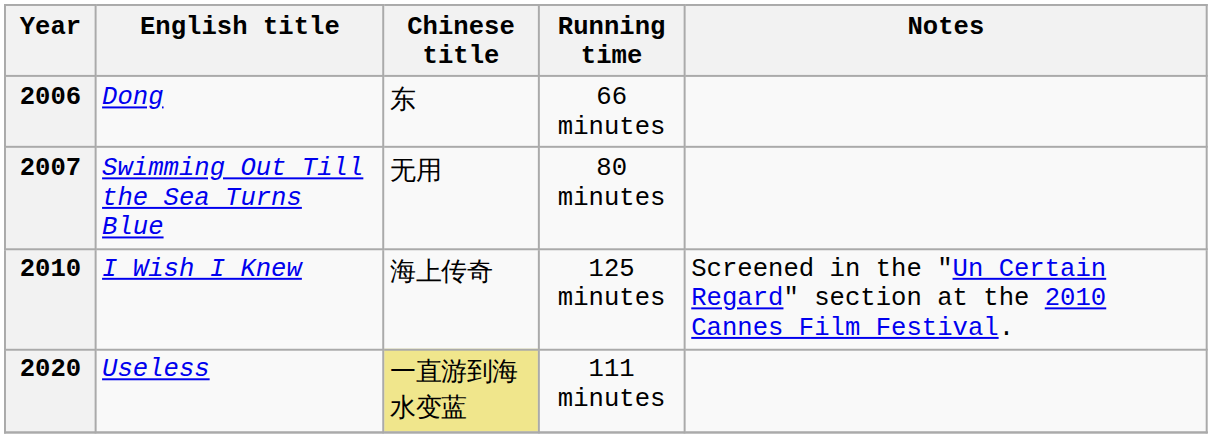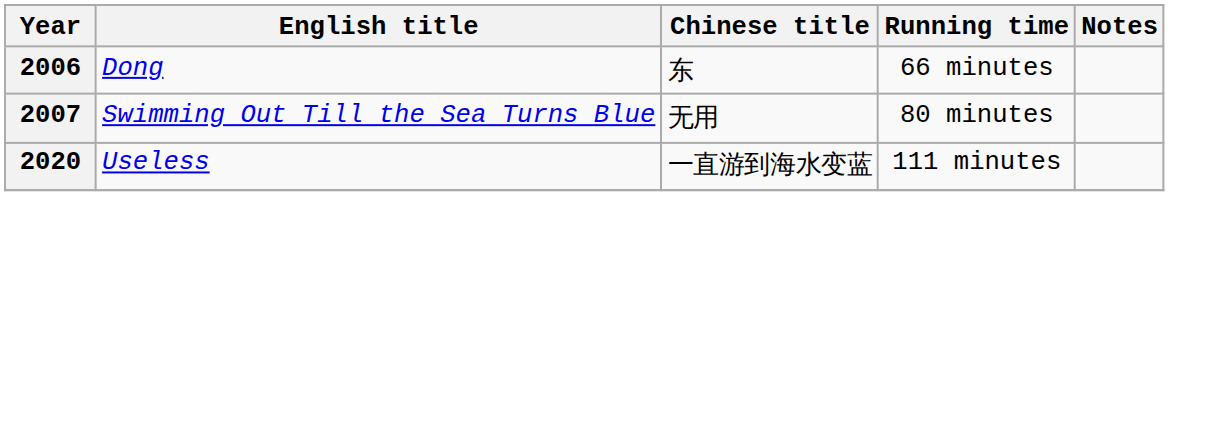 <table class="wikitable">
 <tr>
 <th align="left" valign="top" width="40">Year</th>
 <th align="left" valign="top">English title</th>
 <th align="left" valign="top">Chinese title</th>
 <th align="left" valign="top">Running time</th>
 <th align="left" valign="top">Notes</th>
 </tr>
 <tr>
 <th align="left" valign="top">2006</th>
 <td align="left" valign="top"><em><a href='#'>Dong</a></em></td>
 <td align="left" valign="top">东</td>
 <td align="center" valign="top">66 minutes</td>
 <td align="left" valign="top"></td>
 </tr>
 <tr>
 <th align="left" valign="top">2007</th>
 <td align="left" valign="top"><em><a href='#'>Swimming Out Till the Sea Turns Blue</a></em></td>
 <td align="left" valign="top">无用</td>
 <td align="center" valign="top">80 minutes</td>
 <td align="left" valign="top"></td>
 </tr>
 <tr>
-<th align="left" valign="top">2010</th>
-<td align="left" valign="top"><em><a href='#'>I Wish I Knew</a></em></td>
-<td align="left" valign="top">海上传奇</td>
-<td align="center" valign="top">125 minutes</td>
-<td align="left" valign="top">Screened in the "<a href='#'>Un Certain Regard</a>" section at the <a href='#'>2010 Cannes Film Festival</a>.</td>
-</tr>
-<tr>
 <th align="left" valign="top">2020</th>
 <td align="left" valign="top"><em><a href='#'>Useless</a></em></td>
-<td align="left" valign="top" style="background: khaki;">一直游到海水变蓝</td>
+<td align="left" valign="top">一直游到海水变蓝</td>
 <td align="center" valign="top">111 minutes</td>
 <td align="left" valign="top"></td>
 </tr>
 <tr>
 </tr>
 </table>
